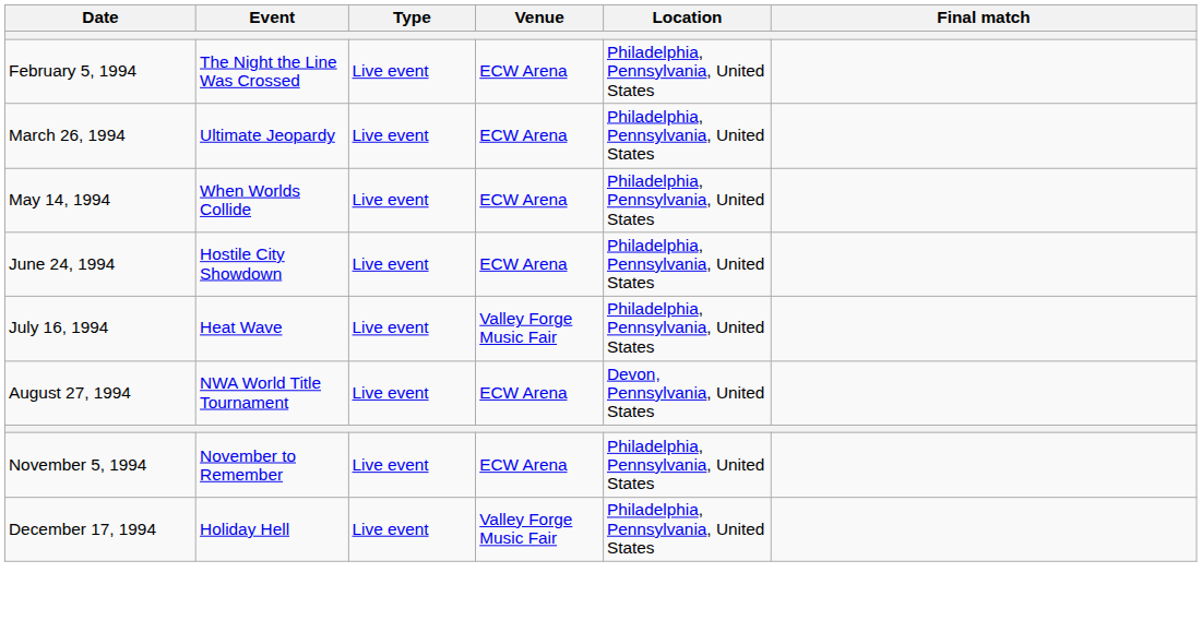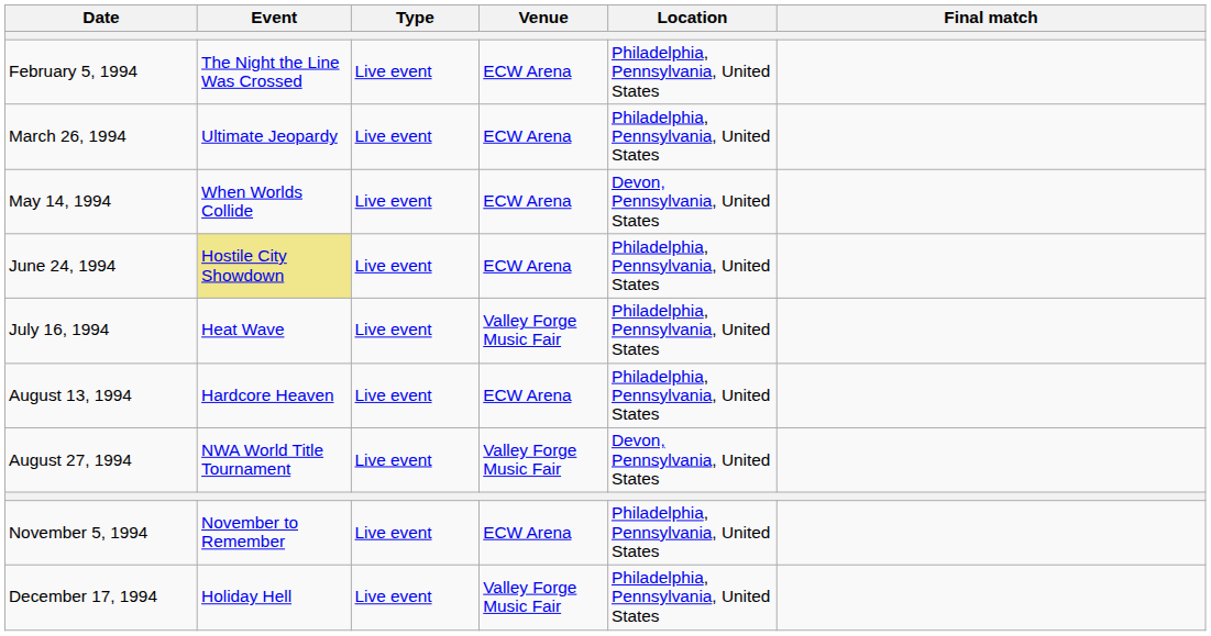 <table class="wikitable" width="90%">
 <tr>
 <th style=width:9%><strong>Date</strong></th>
 <th style=width:6%><strong>Event</strong></th>
 <th style=width:6%><strong>Type</strong></th>
 <th style=width:6%><strong>Venue</strong></th>
 <th style=width:6%><strong>Location</strong></th>
 <th style=width:20%><strong>Final match</strong></th>
 </tr>
 <tr>
 <th colspan=6></th>
 </tr>
 <tr>
 <td>February 5, 1994</td>
 <td><a href='#'>The Night the Line Was Crossed</a></td>
 <td><a href='#'>Live event</a></td>
 <td><a href='#'>ECW Arena</a></td>
 <td><a href='#'>Philadelphia</a>, <a href='#'>Pennsylvania</a>, United States</td>
 <td></td>
 </tr>
 <tr>
 <td>March 26, 1994</td>
 <td><a href='#'>Ultimate Jeopardy</a></td>
 <td><a href='#'>Live event</a></td>
 <td><a href='#'>ECW Arena</a></td>
 <td><a href='#'>Philadelphia</a>, <a href='#'>Pennsylvania</a>, United States</td>
 <td></td>
 </tr>
 <tr>
 <td>May 14, 1994</td>
 <td><a href='#'>When Worlds Collide</a></td>
 <td><a href='#'>Live event</a></td>
 <td><a href='#'>ECW Arena</a></td>
-<td><a href='#'>Philadelphia</a>, <a href='#'>Pennsylvania</a>, United States</td>
+<td><a href='#'>Devon, Pennsylvania</a>, United States</td>
 <td></td>
 </tr>
 <tr>
 <td>June 24, 1994</td>
-<td><a href='#'>Hostile City Showdown</a></td>
+<td style="background: khaki;"><a href='#'>Hostile City Showdown</a></td>
 <td><a href='#'>Live event</a></td>
 <td><a href='#'>ECW Arena</a></td>
 <td><a href='#'>Philadelphia</a>, <a href='#'>Pennsylvania</a>, United States</td>
 <td></td>
 </tr>
 <tr>
 <td>July 16, 1994</td>
 <td><a href='#'>Heat Wave</a></td>
 <td><a href='#'>Live event</a></td>
 <td><a href='#'>Valley Forge Music Fair</a></td>
 <td><a href='#'>Philadelphia</a>, <a href='#'>Pennsylvania</a>, United States</td>
 <td></td>
 </tr>
 <tr>
+<td>August 13, 1994</td>
+<td><a href='#'>Hardcore Heaven</a></td>
+<td><a href='#'>Live event</a></td>
+<td><a href='#'>ECW Arena</a></td>
+<td><a href='#'>Philadelphia</a>, <a href='#'>Pennsylvania</a>, United States</td>
+<td></td>
+</tr>
+<tr>
 <td>August 27, 1994</td>
 <td><a href='#'>NWA World Title Tournament</a></td>
 <td><a href='#'>Live event</a></td>
-<td><a href='#'>ECW Arena</a></td>
+<td><a href='#'>Valley Forge Music Fair</a></td>
 <td><a href='#'>Devon, Pennsylvania</a>, United States</td>
 <td></td>
 </tr>
 <tr>
 <th colspan=6></th>
 </tr>
 <tr>
 <td>November 5, 1994</td>
 <td><a href='#'>November to Remember</a></td>
 <td><a href='#'>Live event</a></td>
 <td><a href='#'>ECW Arena</a></td>
 <td><a href='#'>Philadelphia</a>, <a href='#'>Pennsylvania</a>, United States</td>
 <td></td>
 </tr>
 <tr>
 <td>December 17, 1994</td>
 <td><a href='#'>Holiday Hell</a></td>
 <td><a href='#'>Live event</a></td>
 <td><a href='#'>Valley Forge Music Fair</a></td>
 <td><a href='#'>Philadelphia</a>, <a href='#'>Pennsylvania</a>, United States</td>
 <td></td>
 </tr>
 </table>
